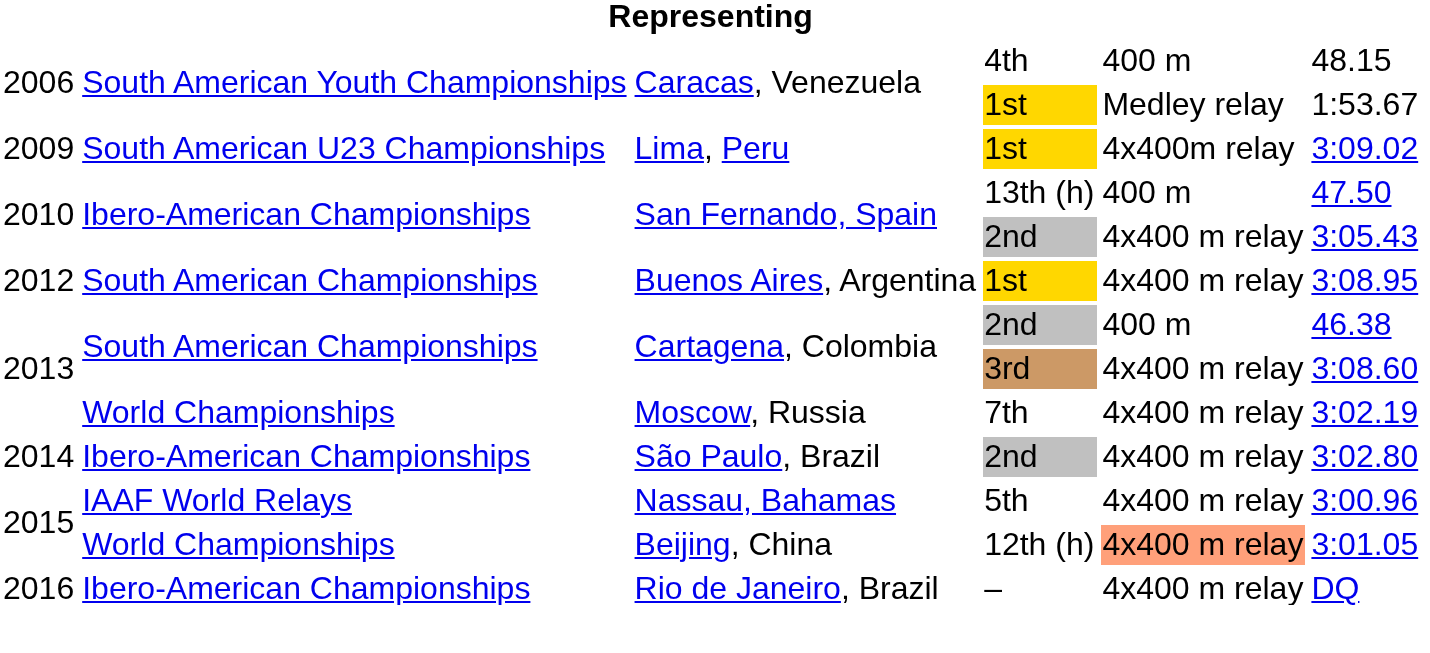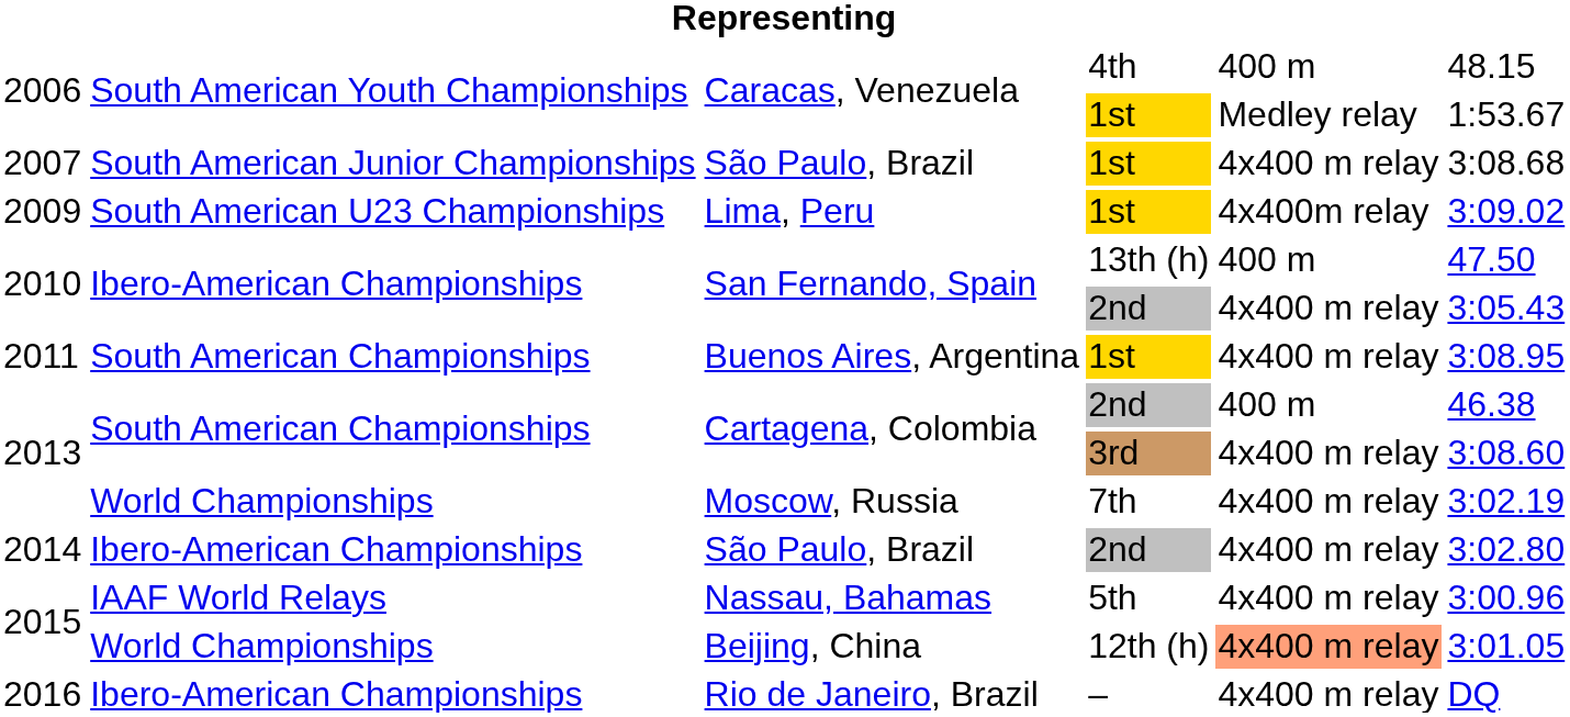 <table>
 <tr>
 <th colspan="6">Representing </th>
 </tr>
 <tr>
 <td rowspan=2>2006</td>
 <td rowspan=2><a href='#'>South American Youth Championships</a></td>
 <td rowspan=2><a href='#'>Caracas</a>, Venezuela</td>
 <td>4th</td>
 <td>400 m</td>
 <td>48.15</td>
 </tr>
 <tr>
 <td bgcolor=gold>1st</td>
 <td>Medley relay</td>
 <td>1:53.67</td>
+</tr>
+<tr>
+<td>2007</td>
+<td><a href='#'>South American Junior Championships</a></td>
+<td><a href='#'>São Paulo</a>, Brazil</td>
+<td bgcolor=gold>1st</td>
+<td>4x400 m relay</td>
+<td>3:08.68</td>
 </tr>
 <tr>
 <td>2009</td>
 <td><a href='#'>South American U23 Championships</a></td>
 <td><a href='#'>Lima</a>, <a href='#'>Peru</a></td>
 <td bgcolor=gold>1st</td>
 <td>4x400m relay</td>
 <td><a href='#'>3:09.02</a></td>
 </tr>
 <tr>
 <td rowspan=2>2010</td>
 <td rowspan=2><a href='#'>Ibero-American Championships</a></td>
 <td rowspan=2><a href='#'>San Fernando, Spain</a></td>
 <td>13th (h)</td>
 <td>400 m</td>
 <td><a href='#'>47.50</a></td>
 </tr>
 <tr>
 <td bgcolor=silver>2nd</td>
 <td>4x400 m relay</td>
 <td><a href='#'>3:05.43</a></td>
 </tr>
 <tr>
-<td>2012</td>
+<td>2011</td>
 <td><a href='#'>South American Championships</a></td>
 <td><a href='#'>Buenos Aires</a>, Argentina</td>
 <td bgcolor=gold>1st</td>
 <td>4x400 m relay</td>
 <td><a href='#'>3:08.95</a></td>
 </tr>
 <tr>
 <td rowspan=3>2013</td>
 <td rowspan=2><a href='#'>South American Championships</a></td>
 <td rowspan=2><a href='#'>Cartagena</a>, Colombia</td>
 <td bgcolor=silver>2nd</td>
 <td>400 m</td>
 <td><a href='#'>46.38</a></td>
 </tr>
 <tr>
 <td bgcolor=cc9966>3rd</td>
 <td>4x400 m relay</td>
 <td><a href='#'>3:08.60</a></td>
 </tr>
 <tr>
 <td><a href='#'>World Championships</a></td>
 <td><a href='#'>Moscow</a>, Russia</td>
 <td>7th</td>
 <td>4x400 m relay</td>
 <td><a href='#'>3:02.19</a></td>
 </tr>
 <tr>
 <td>2014</td>
 <td><a href='#'>Ibero-American Championships</a></td>
 <td><a href='#'>São Paulo</a>, Brazil</td>
 <td bgcolor=silver>2nd</td>
 <td>4x400 m relay</td>
 <td><a href='#'>3:02.80</a></td>
 </tr>
 <tr>
 <td rowspan=2>2015</td>
 <td><a href='#'>IAAF World Relays</a></td>
 <td><a href='#'>Nassau, Bahamas</a></td>
 <td>5th</td>
 <td>4x400 m relay</td>
 <td><a href='#'>3:00.96</a></td>
 </tr>
 <tr>
 <td><a href='#'>World Championships</a></td>
 <td><a href='#'>Beijing</a>, China</td>
 <td>12th (h)</td>
 <td style="background: lightsalmon;">4x400 m relay</td>
 <td><a href='#'>3:01.05</a></td>
 </tr>
 <tr>
 <td>2016</td>
 <td><a href='#'>Ibero-American Championships</a></td>
 <td><a href='#'>Rio de Janeiro</a>, Brazil</td>
 <td>–</td>
 <td>4x400 m relay</td>
 <td><a href='#'>DQ</a></td>
 </tr>
 </table>
